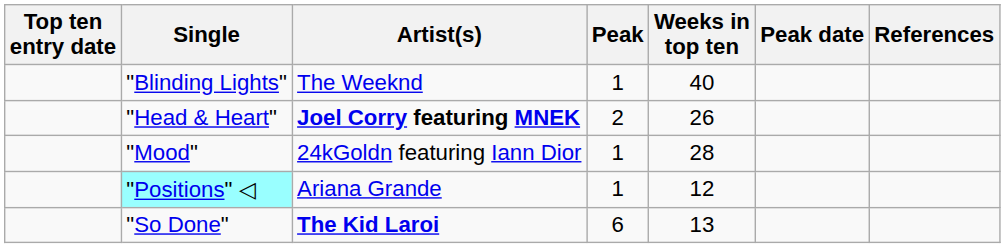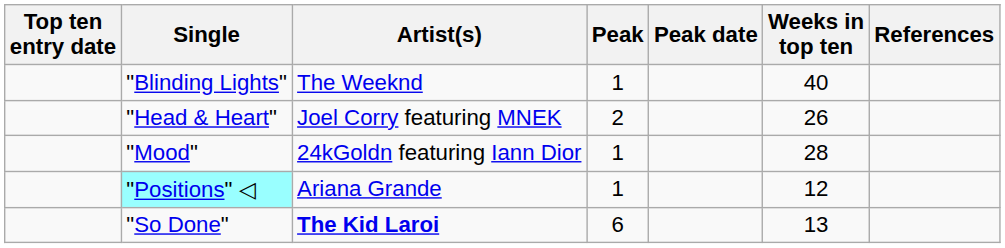 <table class="wikitable sortable">
 <tr>
 <th>Top ten<br>entry date</th>
 <th>Single</th>
 <th>Artist(s)</th>
 <th data-sort-type="number">Peak</th>
+<th>Peak date</th>
 <th data-sort-type="number">Weeks in<br>top ten</th>
-<th>Peak date</th>
 <th>References</th>
 </tr>
 <tr>
 <td></td>
 <td>"<a href='#'>Blinding Lights</a>" </td>
 <td><a href='#'>The Weeknd</a></td>
 <td style="text-align:center;">1</td>
+<td></td>
 <td style="text-align:center;">40</td>
-<td></td>
 <td style="text-align:center;"></td>
 </tr>
 <tr>
 <td></td>
 <td>"<a href='#'>Head & Heart</a>"  </td>
-<td><strong><a href='#'>Joel Corry</a> featuring <a href='#'>MNEK</a></strong></td>
+<td><a href='#'>Joel Corry</a> featuring <a href='#'>MNEK</a></td>
 <td style="text-align:center;">2</td>
+<td></td>
 <td style="text-align:center;">26</td>
-<td></td>
 <td style="text-align:center;"></td>
 </tr>
 <tr>
 <td></td>
 <td>"<a href='#'>Mood</a>"</td>
 <td><a href='#'>24kGoldn</a> featuring <a href='#'>Iann Dior</a></td>
 <td style="text-align:center;">1</td>
+<td></td>
 <td style="text-align:center;">28</td>
-<td></td>
 <td style="text-align:center;"></td>
 </tr>
 <tr>
 <td></td>
 <td style="background:#9ff;">"<a href='#'>Positions</a>" ◁</td>
 <td><a href='#'>Ariana Grande</a></td>
 <td style="text-align:center;">1</td>
+<td></td>
 <td style="text-align:center;">12</td>
-<td></td>
 <td style="text-align:center;"></td>
 </tr>
 <tr>
 <td></td>
 <td>"<a href='#'>So Done</a>"  </td>
 <td><strong><a href='#'>The Kid Laroi</a></strong></td>
 <td style="text-align:center;">6</td>
+<td></td>
 <td style="text-align:center;">13</td>
-<td></td>
 <td style="text-align:center;"></td>
 </tr>
 </table>
